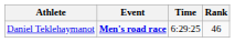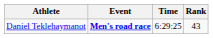 <table class="wikitable" style="font-size:90%">
 <tr>
 <th>Athlete</th>
 <th>Event</th>
 <th>Time</th>
 <th>Rank</th>
 </tr>
 <tr align=center>
 <td align=left><a href='#'>Daniel Teklehaymanot</a></td>
 <td align=left><strong><a href='#'>Men's road race</a></strong></td>
 <td>6:29:25</td>
-<td>46</td>
+<td>43</td>
 </tr>
 </table>
